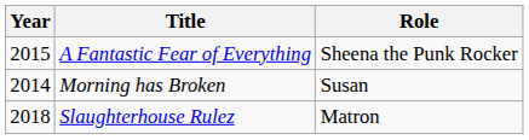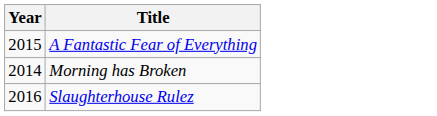 <table class="wikitable">
 <tr>
 <th>Year</th>
 <th>Title</th>
-<th>Role</th>
 </tr>
 <tr>
 <td>2015</td>
 <td><em><a href='#'>A Fantastic Fear of Everything</a> </em></td>
-<td>Sheena the Punk Rocker</td>
 </tr>
 <tr>
 <td>2014</td>
 <td><em>Morning has Broken </em></td>
-<td>Susan</td>
 </tr>
 <tr>
-<td>2018</td>
+<td>2016</td>
 <td><em><a href='#'>Slaughterhouse Rulez</a></em> </td>
-<td>Matron</td>
 </tr>
 </table>
